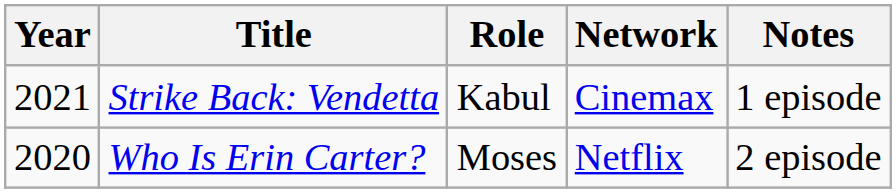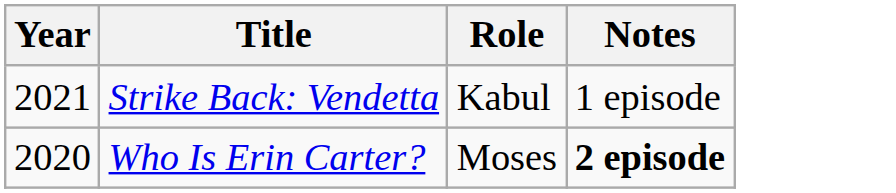 <table class="wikitable sortable">
 <tr>
 <th>Year</th>
 <th>Title</th>
 <th>Role</th>
-<th>Network</th>
 <th>Notes</th>
 </tr>
 <tr>
 <td>2021</td>
 <td><em><a href='#'>Strike Back: Vendetta</a></em></td>
 <td>Kabul</td>
-<td><a href='#'>Cinemax</a></td>
 <td>1 episode</td>
 </tr>
 <tr>
 <td>2020</td>
 <td><em><a href='#'>Who Is Erin Carter?</a></em></td>
 <td>Moses</td>
-<td><a href='#'>Netflix</a></td>
-<td>2 episode</td>
+<td><strong>2 episode</strong></td>
 </tr>
 </table>
